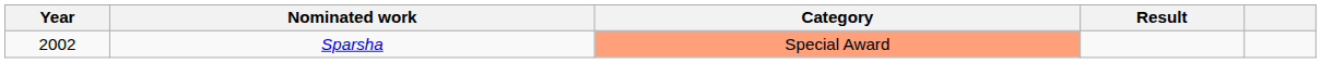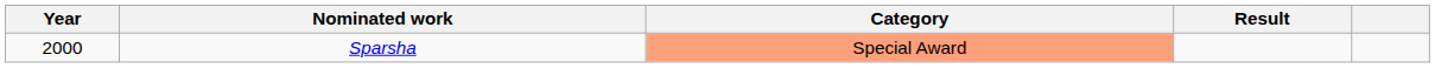 <table class="wikitable" width=100%>
 <tr>
 <th width=8%>Year</th>
 <th width=37%>Nominated work</th>
 <th width=37%>Category</th>
 <th width=12.5%>Result</th>
 <th width=5.5%></th>
 </tr>
 <tr>
-<td style="text-align:center;">2002</td>
+<td style="text-align:center;">2000</td>
 <td style="text-align: center;"><em><a href='#'>Sparsha</a></em></td>
 <td style="background: lightsalmon; text-align: center;">Special Award</td>
 <td></td>
 <td style="text-align: center;"></td>
 </tr>
 </table>
